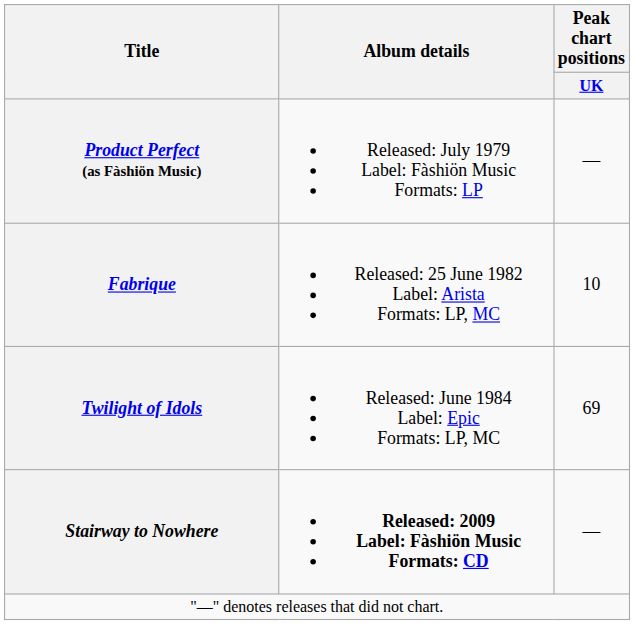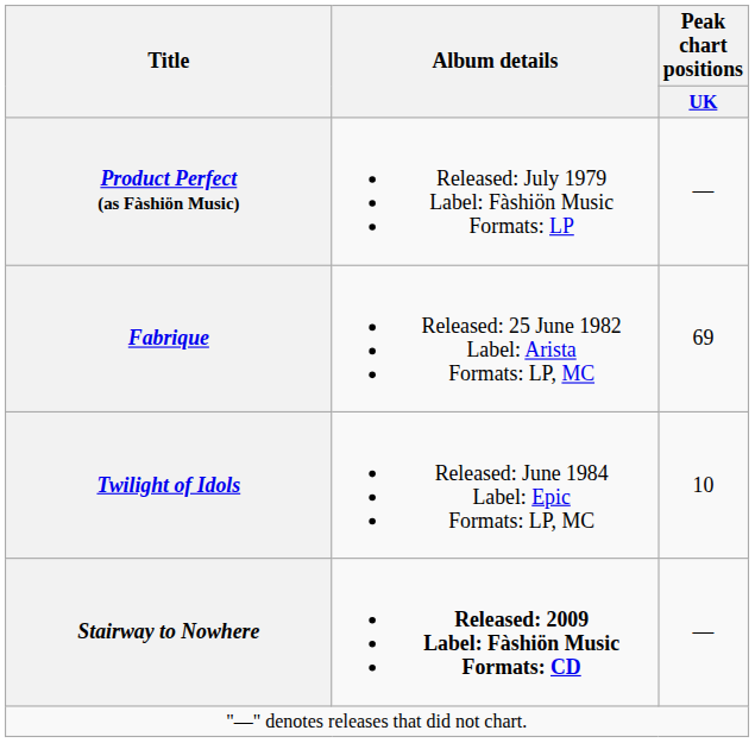 <table class="wikitable plainrowheaders" style="text-align:center;">
 <tr>
 <th rowspan="2" scope="col" style="width:15em;">Title</th>
 <th rowspan="2" scope="col" style="width:15em;">Album details</th>
 <th>Peak chart positions</th>
 </tr>
 <tr>
 <th scope="col" style="width:2em;font-size:90%;"><a href='#'>UK</a><br></th>
 </tr>
 <tr>
 <th scope="row"><em><a href='#'>Product Perfect</a></em><br><small>(as Fàshiön Music)</small></th>
 <td><br><ul><li>Released: July 1979</li><li>Label: Fàshiön Music</li><li>Formats: <a href='#'>LP</a></li></ul></td>
 <td>—</td>
 </tr>
 <tr>
 <th scope="row"><em><a href='#'>Fabrique</a></em></th>
 <td><br><ul><li>Released: 25 June 1982</li><li>Label: <a href='#'>Arista</a></li><li>Formats: LP, <a href='#'>MC</a></li></ul></td>
-<td>10</td>
+<td>69</td>
 </tr>
 <tr>
 <th scope="row"><em><a href='#'>Twilight of Idols</a></em></th>
 <td><br><ul><li>Released: June 1984</li><li>Label: <a href='#'>Epic</a></li><li>Formats: LP, MC</li></ul></td>
-<td>69</td>
+<td>10</td>
 </tr>
 <tr>
 <th scope="row"><em>Stairway to Nowhere</em></th>
 <td><strong><br><ul><li>Released: 2009</li><li>Label: Fàshiön Music</li><li>Formats: <a href='#'>CD</a></li></ul></strong></td>
 <td>—</td>
 </tr>
 <tr>
 <td colspan="3" style="font-size:90%">"—" denotes releases that did not chart.</td>
 </tr>
 </table>
